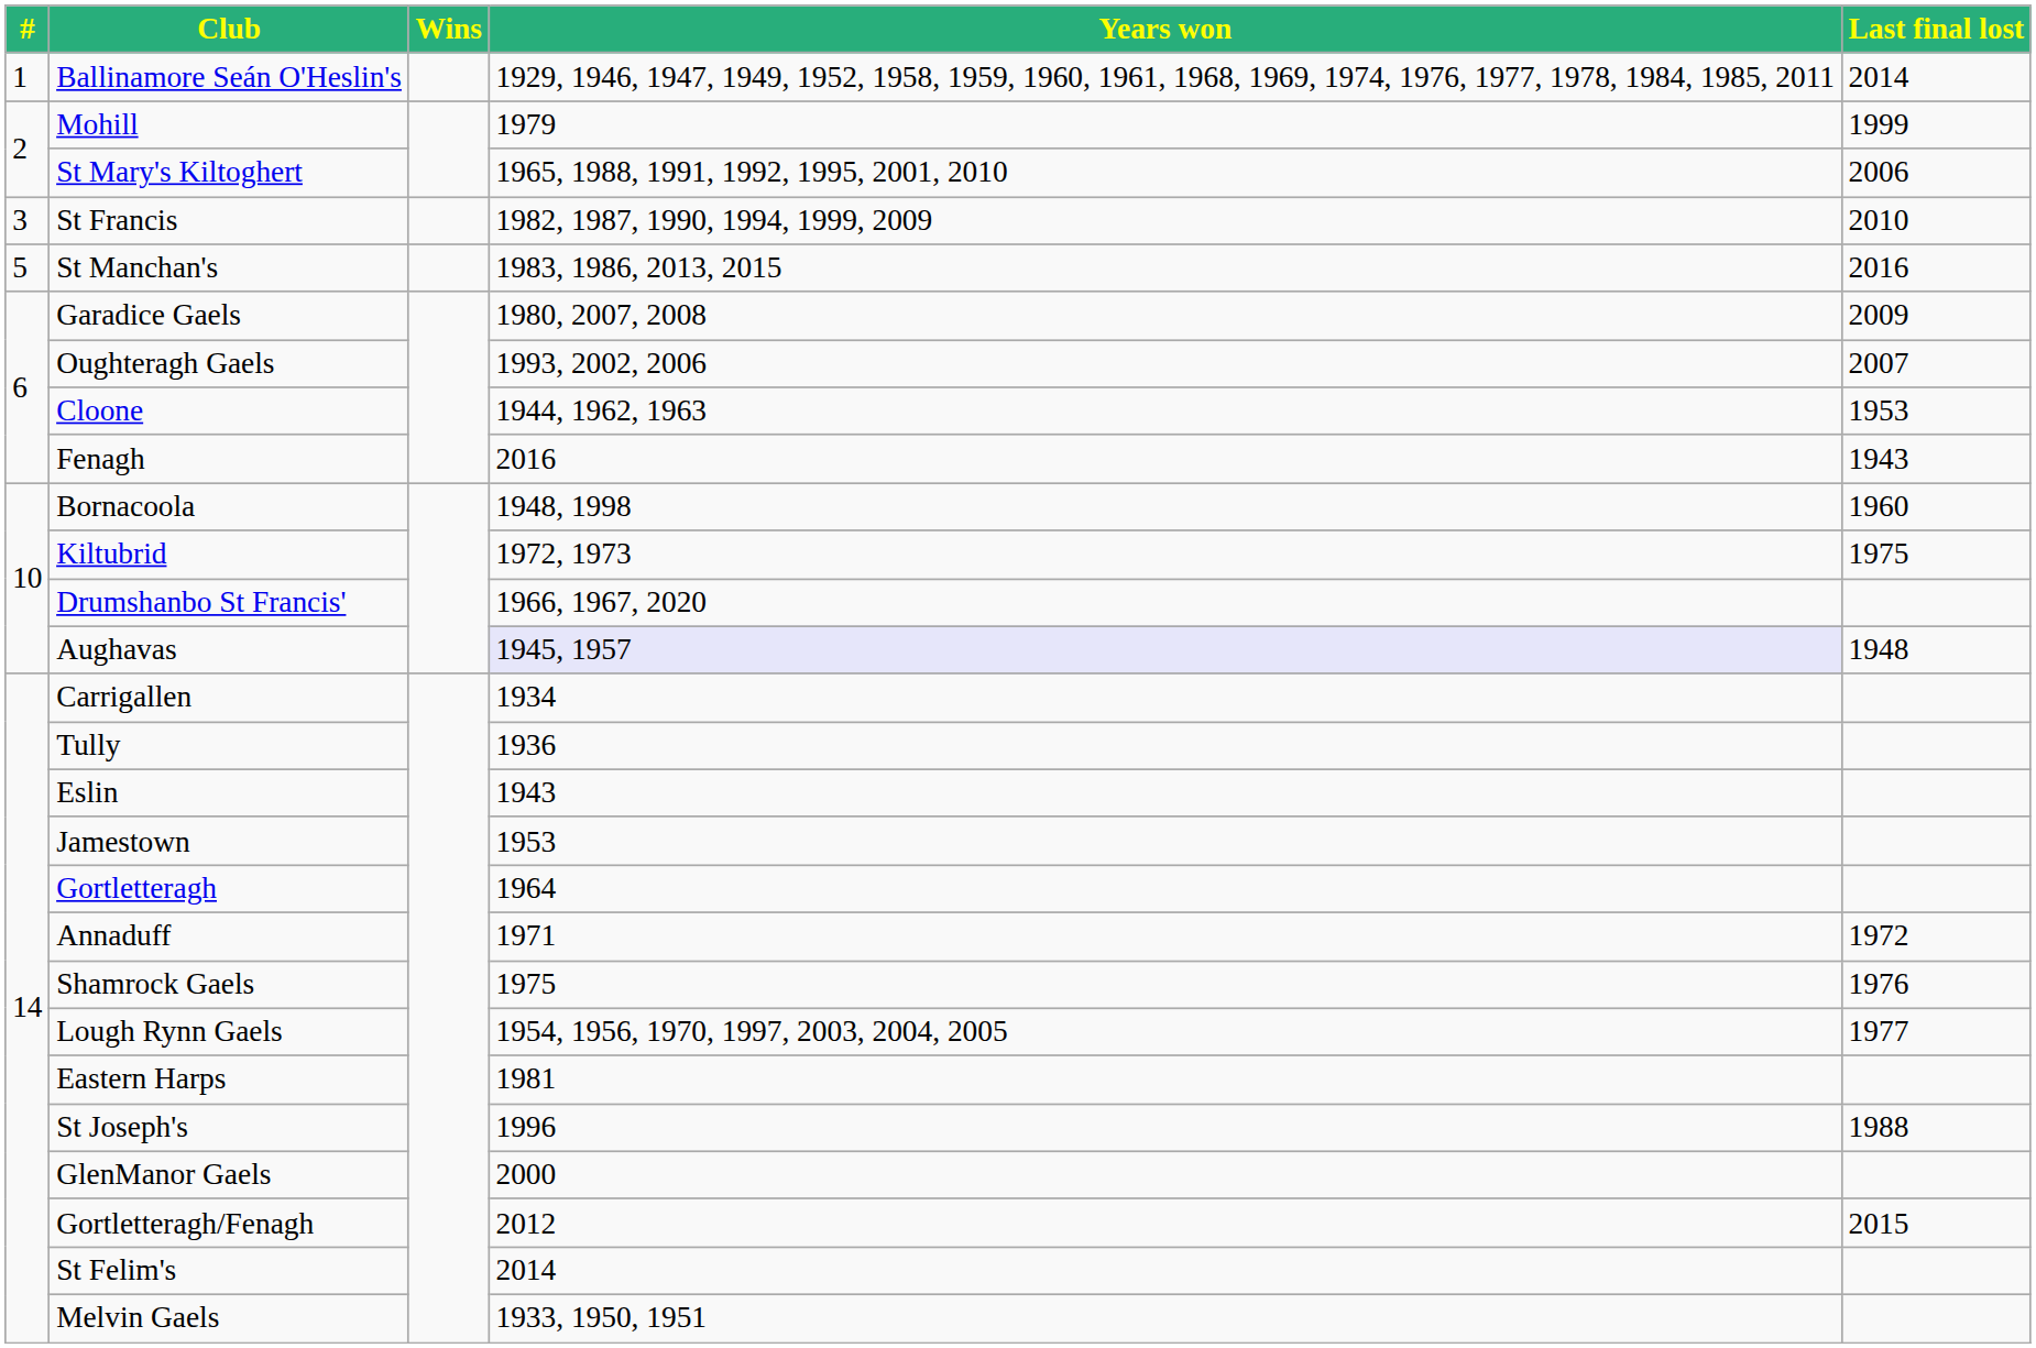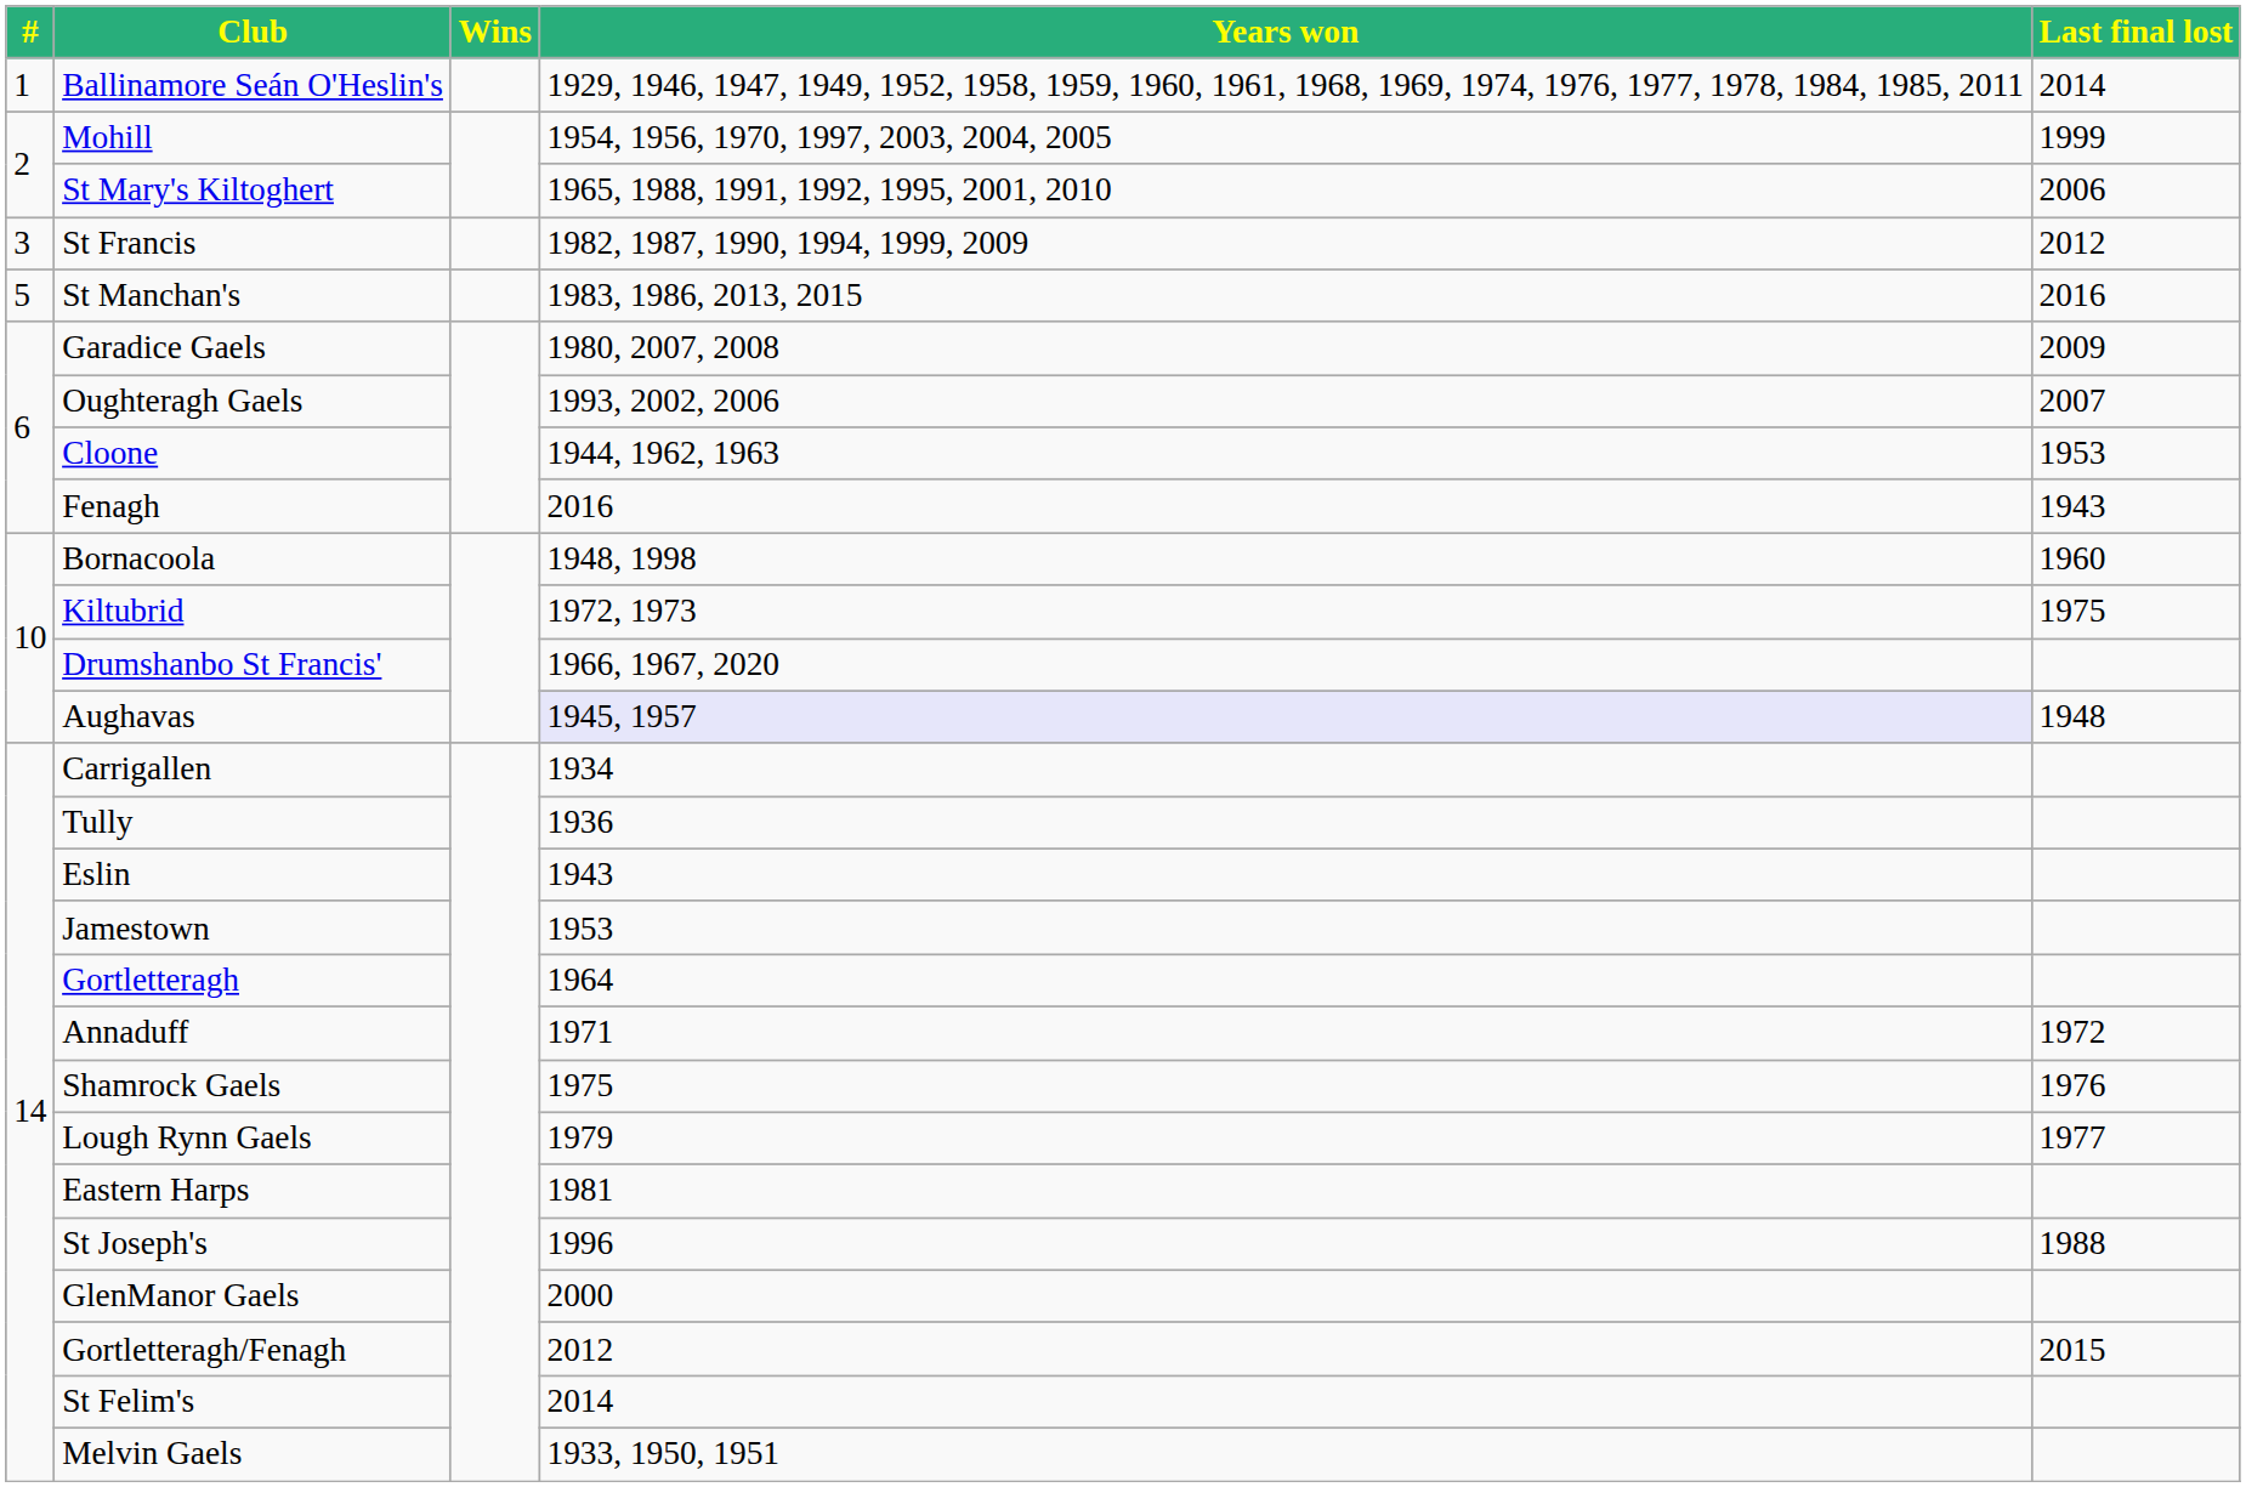 <table class="wikitable">
 <tr>
 <th style="background:#28AE7B;color:yellow">#</th>
 <th style="background:#28AE7B;color:yellow">Club</th>
 <th style="background:#28AE7B;color:yellow">Wins</th>
 <th style="background:#28AE7B;color:yellow">Years won</th>
 <th style="background:#28AE7B;color:yellow">Last final lost</th>
 </tr>
 <tr>
 <td>1</td>
 <td><a href='#'>Ballinamore Seán O'Heslin's</a></td>
 <td></td>
 <td>1929, 1946, 1947, 1949, 1952, 1958, 1959, 1960, 1961, 1968, 1969, 1974, 1976, 1977, 1978, 1984, 1985, 2011</td>
 <td>2014</td>
 </tr>
 <tr>
 <td rowspan= 2>2</td>
 <td><a href='#'>Mohill</a></td>
 <td rowspan= 2></td>
-<td>1979</td>
+<td>1954, 1956, 1970, 1997, 2003, 2004, 2005</td>
 <td>1999</td>
 </tr>
 <tr>
 <td><a href='#'>St Mary's Kiltoghert</a></td>
 <td>1965, 1988, 1991, 1992, 1995, 2001, 2010</td>
 <td>2006</td>
 </tr>
 <tr>
 <td>3</td>
 <td>St Francis</td>
 <td></td>
 <td>1982, 1987, 1990, 1994, 1999, 2009</td>
-<td>2010</td>
+<td>2012</td>
 </tr>
 <tr>
 <td>5</td>
 <td>St Manchan's</td>
 <td></td>
 <td>1983, 1986, 2013, 2015</td>
 <td>2016</td>
 </tr>
 <tr>
 <td rowspan=4>6</td>
 <td>Garadice Gaels</td>
 <td rowspan=4></td>
 <td>1980, 2007, 2008</td>
 <td>2009</td>
 </tr>
 <tr>
 <td>Oughteragh Gaels</td>
 <td>1993, 2002, 2006</td>
 <td>2007</td>
 </tr>
 <tr>
 <td><a href='#'>Cloone</a></td>
 <td>1944, 1962, 1963</td>
 <td>1953</td>
 </tr>
 <tr>
 <td>Fenagh</td>
 <td>2016</td>
 <td>1943</td>
 </tr>
 <tr>
 <td rowspan=4>10</td>
 <td>Bornacoola</td>
 <td rowspan=4></td>
 <td>1948, 1998</td>
 <td>1960</td>
 </tr>
 <tr>
 <td><a href='#'>Kiltubrid</a></td>
 <td>1972, 1973</td>
 <td>1975</td>
 </tr>
 <tr>
 <td><a href='#'>Drumshanbo St Francis'</a></td>
 <td>1966, 1967, 2020</td>
 <td></td>
 </tr>
 <tr>
 <td>Aughavas</td>
 <td style="background: lavender;">1945, 1957</td>
 <td>1948</td>
 </tr>
 <tr>
 <td rowspan=14>14</td>
 <td>Carrigallen</td>
 <td rowspan=14></td>
 <td>1934</td>
 <td></td>
 </tr>
 <tr>
 <td>Tully</td>
 <td>1936</td>
 <td></td>
 </tr>
 <tr>
 <td>Eslin</td>
 <td>1943</td>
 <td></td>
 </tr>
 <tr>
 <td>Jamestown</td>
 <td>1953</td>
 <td></td>
 </tr>
 <tr>
 <td><a href='#'>Gortletteragh</a></td>
 <td>1964</td>
 <td></td>
 </tr>
 <tr>
 <td>Annaduff</td>
 <td>1971</td>
 <td>1972</td>
 </tr>
 <tr>
 <td>Shamrock Gaels</td>
 <td>1975</td>
 <td>1976</td>
 </tr>
 <tr>
 <td>Lough Rynn Gaels</td>
-<td>1954, 1956, 1970, 1997, 2003, 2004, 2005</td>
+<td>1979</td>
 <td>1977</td>
 </tr>
 <tr>
 <td>Eastern Harps</td>
 <td>1981</td>
 <td></td>
 </tr>
 <tr>
 <td>St Joseph's</td>
 <td>1996</td>
 <td>1988</td>
 </tr>
 <tr>
 <td>GlenManor Gaels</td>
 <td>2000</td>
 <td></td>
 </tr>
 <tr>
 <td>Gortletteragh/Fenagh</td>
 <td>2012</td>
 <td>2015</td>
 </tr>
 <tr>
 <td>St Felim's</td>
 <td>2014</td>
 <td></td>
 </tr>
 <tr>
 <td>Melvin Gaels</td>
 <td>1933, 1950, 1951</td>
 <td></td>
 </tr>
 <tr>
 </tr>
 </table>
